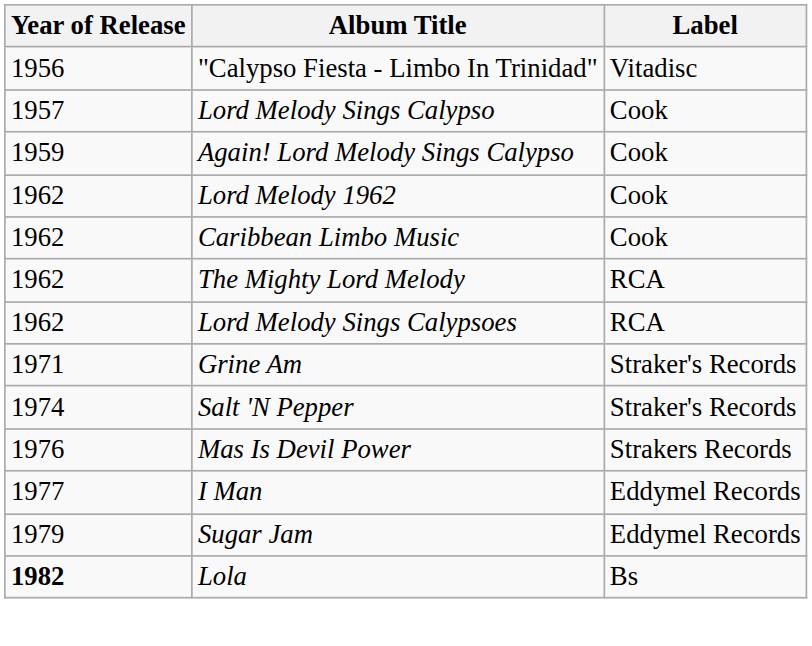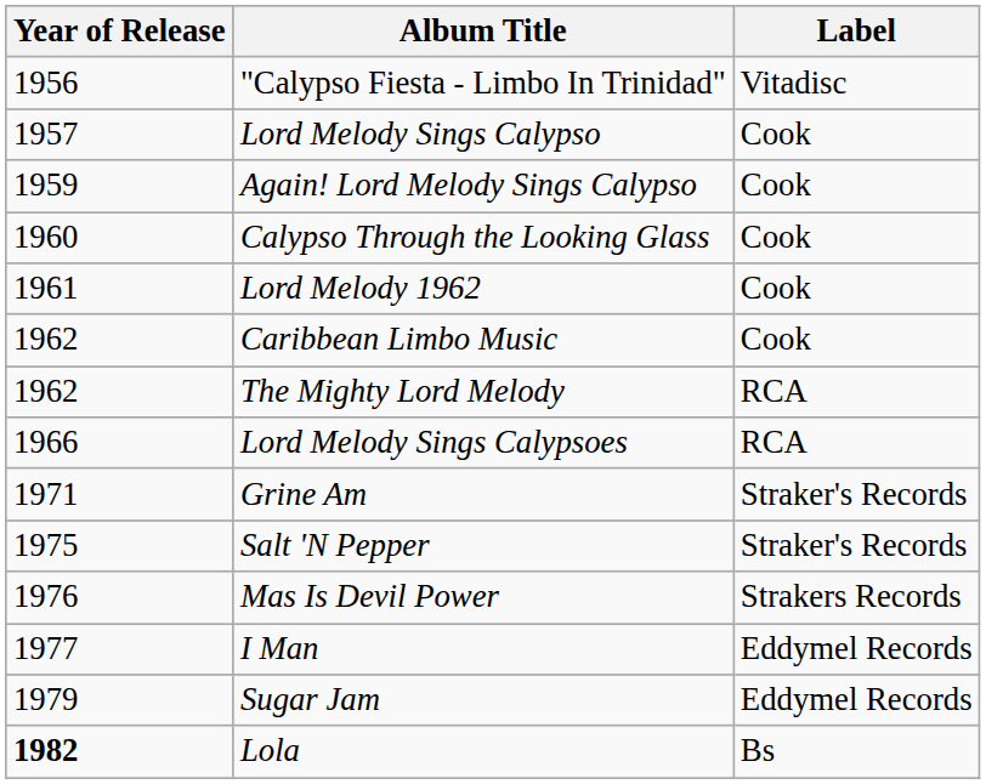 <table class="wikitable" border="1">
 <tr>
 <th>Year of Release</th>
 <th>Album Title</th>
 <th>Label</th>
 </tr>
 <tr>
 <td>1956</td>
 <td>"Calypso Fiesta - Limbo In Trinidad"</td>
 <td>Vitadisc</td>
 </tr>
 <tr>
 <td>1957</td>
 <td><em>Lord Melody Sings Calypso</em></td>
 <td>Cook</td>
 </tr>
 <tr>
 <td>1959</td>
 <td><em>Again! Lord Melody Sings Calypso</em></td>
 <td>Cook</td>
 </tr>
 <tr>
-<td>1962</td>
+<td>1960</td>
+<td><em>Calypso Through the Looking Glass</em></td>
+<td>Cook</td>
+</tr>
+<tr>
+<td>1961</td>
 <td><em>Lord Melody 1962</em></td>
 <td>Cook</td>
 </tr>
 <tr>
 <td>1962</td>
 <td><em>Caribbean Limbo Music</em></td>
 <td>Cook</td>
 </tr>
 <tr>
 <td>1962</td>
 <td><em>The Mighty Lord Melody</em></td>
 <td>RCA</td>
 </tr>
 <tr>
-<td>1962</td>
+<td>1966</td>
 <td><em>Lord Melody Sings Calypsoes</em></td>
 <td>RCA</td>
 </tr>
 <tr>
 <td>1971</td>
 <td><em>Grine Am</em></td>
 <td>Straker's Records</td>
 </tr>
 <tr>
-<td>1974</td>
+<td>1975</td>
 <td><em>Salt 'N Pepper</em></td>
 <td>Straker's Records</td>
 </tr>
 <tr>
 <td>1976</td>
 <td><em>Mas Is Devil Power</em></td>
 <td>Strakers Records</td>
 </tr>
 <tr>
 <td>1977</td>
 <td><em>I Man</em></td>
 <td>Eddymel Records</td>
 </tr>
 <tr>
 <td>1979</td>
 <td><em>Sugar Jam</em></td>
 <td>Eddymel Records</td>
 </tr>
 <tr>
 <td><strong>1982</strong></td>
 <td><em>Lola</em></td>
 <td>Bs</td>
 </tr>
 </table>
